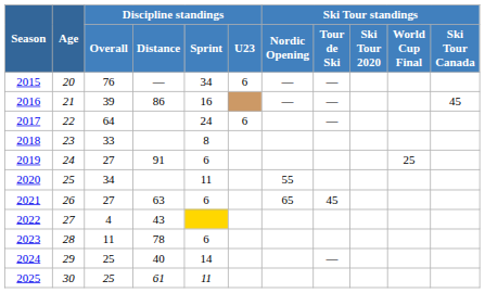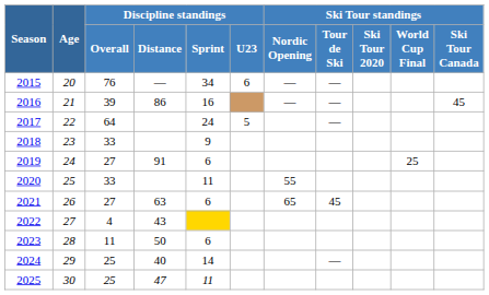 <table class="wikitable" style="font-size:95%; text-align:center; border:grey solid 1px; border-collapse:collapse; background:#ffffff;">
 <tr>
 <th style="background-color:#369; color:white; width:60px;" rowspan="2"> Season </th>
 <th style="background-color:#369; color:white; width:40px;" rowspan="2"> Age </th>
 <th style="background-color:#4180be; color:white;" colspan="4">Discipline standings</th>
 <th style="background-color:#4180be; color:white;" colspan="5">Ski Tour standings</th>
 </tr>
 <tr>
 <th style="background-color:#4180be; color:white; width:75px;">Overall</th>
 <th style="background-color:#4180be; color:white; width:75px;">Distance</th>
 <th style="background-color:#4180be; color:white; width:75px;">Sprint</th>
 <th style="background-color:#4180be; color:white; width:75px;">U23</th>
 <th style="background-color:#4180be; color:white; width:75px;">Nordic<br>Opening</th>
 <th style="background-color:#4180be; color:white; width:75px;">Tour de<br>Ski</th>
 <th style="background-color:#4180be; color:white; width:75px;">Ski Tour<br>2020</th>
 <th style="background-color:#4180be; color:white; width:75px;">World Cup<br>Final</th>
 <th style="background-color:#4180be; color:white; width:75px;">Ski Tour<br>Canada</th>
 </tr>
 <tr>
 <td><a href='#'>2015</a></td>
 <td><em>20</em></td>
 <td>76</td>
 <td>—</td>
 <td>34</td>
 <td>6</td>
 <td>—</td>
 <td>—</td>
 <td></td>
 <td></td>
 <td></td>
 </tr>
 <tr>
 <td><a href='#'>2016</a></td>
 <td><em>21</em></td>
 <td>39</td>
 <td>86</td>
 <td>16</td>
 <td bgcolor="cc9966"></td>
 <td>—</td>
 <td>—</td>
 <td></td>
 <td></td>
 <td>45</td>
 </tr>
 <tr>
 <td><a href='#'>2017</a></td>
 <td><em>22</em></td>
 <td>64</td>
 <td></td>
 <td>24</td>
-<td>6</td>
+<td>5</td>
 <td></td>
 <td>—</td>
 <td></td>
 <td></td>
 <td></td>
 </tr>
 <tr>
 <td><a href='#'>2018</a></td>
 <td><em>23</em></td>
 <td>33</td>
 <td></td>
-<td>8</td>
+<td>9</td>
 <td></td>
 <td></td>
 <td></td>
 <td></td>
 <td></td>
 <td></td>
 </tr>
 <tr>
 <td><a href='#'>2019</a></td>
 <td><em>24</em></td>
 <td>27</td>
 <td>91</td>
 <td>6</td>
 <td></td>
 <td></td>
 <td></td>
 <td></td>
 <td>25</td>
 <td></td>
 </tr>
 <tr>
 <td><a href='#'>2020</a></td>
 <td><em>25</em></td>
-<td>34</td>
+<td>33</td>
 <td></td>
 <td>11</td>
 <td></td>
 <td>55</td>
 <td></td>
 <td></td>
 <td></td>
 <td></td>
 </tr>
 <tr>
 <td><a href='#'>2021</a></td>
 <td><em>26</em></td>
 <td>27</td>
 <td>63</td>
 <td>6</td>
 <td></td>
 <td>65</td>
 <td>45</td>
 <td></td>
 <td></td>
 <td></td>
 </tr>
 <tr>
 <td><a href='#'>2022</a></td>
 <td><em>27</em></td>
 <td>4</td>
 <td>43</td>
 <td style="background:gold;"></td>
 <td></td>
 <td></td>
 <td></td>
 <td></td>
 <td></td>
 <td></td>
 </tr>
 <tr>
 <td><a href='#'>2023</a></td>
 <td><em>28</em></td>
 <td>11</td>
-<td>78</td>
+<td>50</td>
 <td>6</td>
 <td></td>
 <td></td>
 <td></td>
 <td></td>
 <td></td>
 <td></td>
 </tr>
 <tr>
 <td><a href='#'>2024</a></td>
 <td><em>29</em></td>
 <td>25</td>
 <td>40</td>
 <td>14</td>
 <td></td>
 <td></td>
 <td>—</td>
 <td></td>
 <td></td>
 <td></td>
 </tr>
 <tr>
 <td><a href='#'>2025</a></td>
 <td><em>30</em></td>
 <td><em>25</em></td>
-<td><em>61</em></td>
+<td><em>47</em></td>
 <td><em>11</em></td>
 <td></td>
 <td></td>
 <td></td>
 <td></td>
 <td></td>
 <td></td>
 </tr>
 </table>
